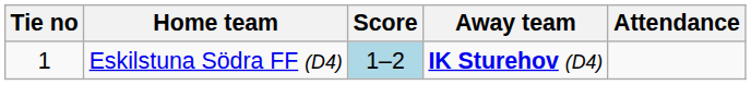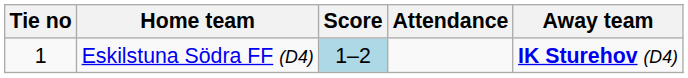 <table class="wikitable" style="text-align:center">
 <tr>
 <th style= width="40px">Tie no</th>
 <th style= width="150px">Home team</th>
 <th style= width="60px">Score</th>
+<th style= width="30px">Attendance</th>
 <th style= width="150px">Away team</th>
-<th style= width="30px">Attendance</th>
 </tr>
 <tr>
 <td>1</td>
 <td><a href='#'>Eskilstuna Södra FF</a> <em><small>(D4)</small></em></td>
 <td style="background: lightblue;">1–2</td>
+<td></td>
 <td><strong><a href='#'>IK Sturehov</a></strong> <em><small>(D4)</small></em></td>
-<td></td>
 </tr>
 </table>
